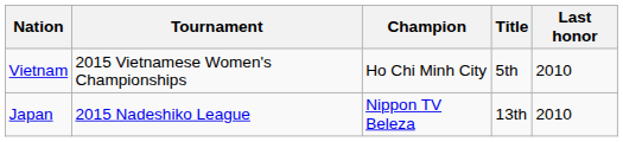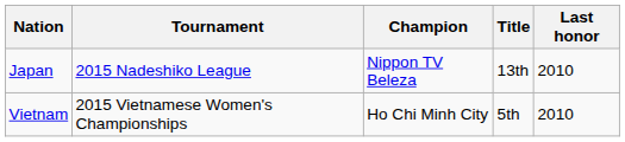 <table class="wikitable sortable">
 <tr>
 <th>Nation</th>
 <th>Tournament</th>
 <th>Champion</th>
 <th data-sort-type="number">Title</th>
 <th>Last honor</th>
 </tr>
 <tr>
+<td> <a href='#'>Japan</a></td>
+<td><a href='#'>2015 Nadeshiko League</a></td>
+<td><a href='#'>Nippon TV Beleza</a></td>
+<td>13th</td>
+<td>2010</td>
+</tr>
+<tr>
 <td> <a href='#'>Vietnam</a></td>
 <td>2015 Vietnamese Women's Championships</td>
 <td>Ho Chi Minh City</td>
 <td>5th</td>
 <td>2010</td>
 </tr>
-<tr>
-<td> <a href='#'>Japan</a></td>
-<td><a href='#'>2015 Nadeshiko League</a></td>
-<td><a href='#'>Nippon TV Beleza</a></td>
-<td>13th</td>
-<td>2010</td>
-</tr>
 </table>
